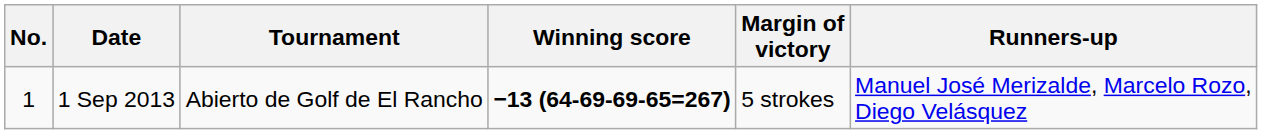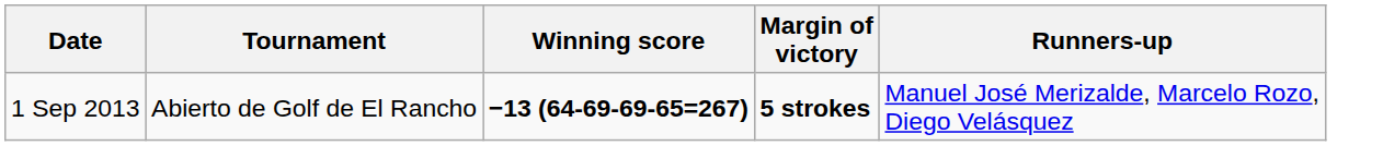 <table class="wikitable" style="font-size:95%;">
 <tr>
-<th>No.</th>
 <th>Date</th>
 <th>Tournament</th>
 <th>Winning score</th>
 <th>Margin of<br>victory</th>
 <th>Runners-up</th>
 </tr>
 <tr>
-<td align=center>1</td>
 <td align=right>1 Sep 2013</td>
 <td>Abierto de Golf de El Rancho</td>
 <td><strong>−13 (64-69-69-65=267)</strong></td>
-<td>5 strokes</td>
+<td><strong>5 strokes</strong></td>
 <td> <a href='#'>Manuel José Merizalde</a>,  <a href='#'>Marcelo Rozo</a>,<br> <a href='#'>Diego Velásquez</a></td>
 </tr>
 </table>
